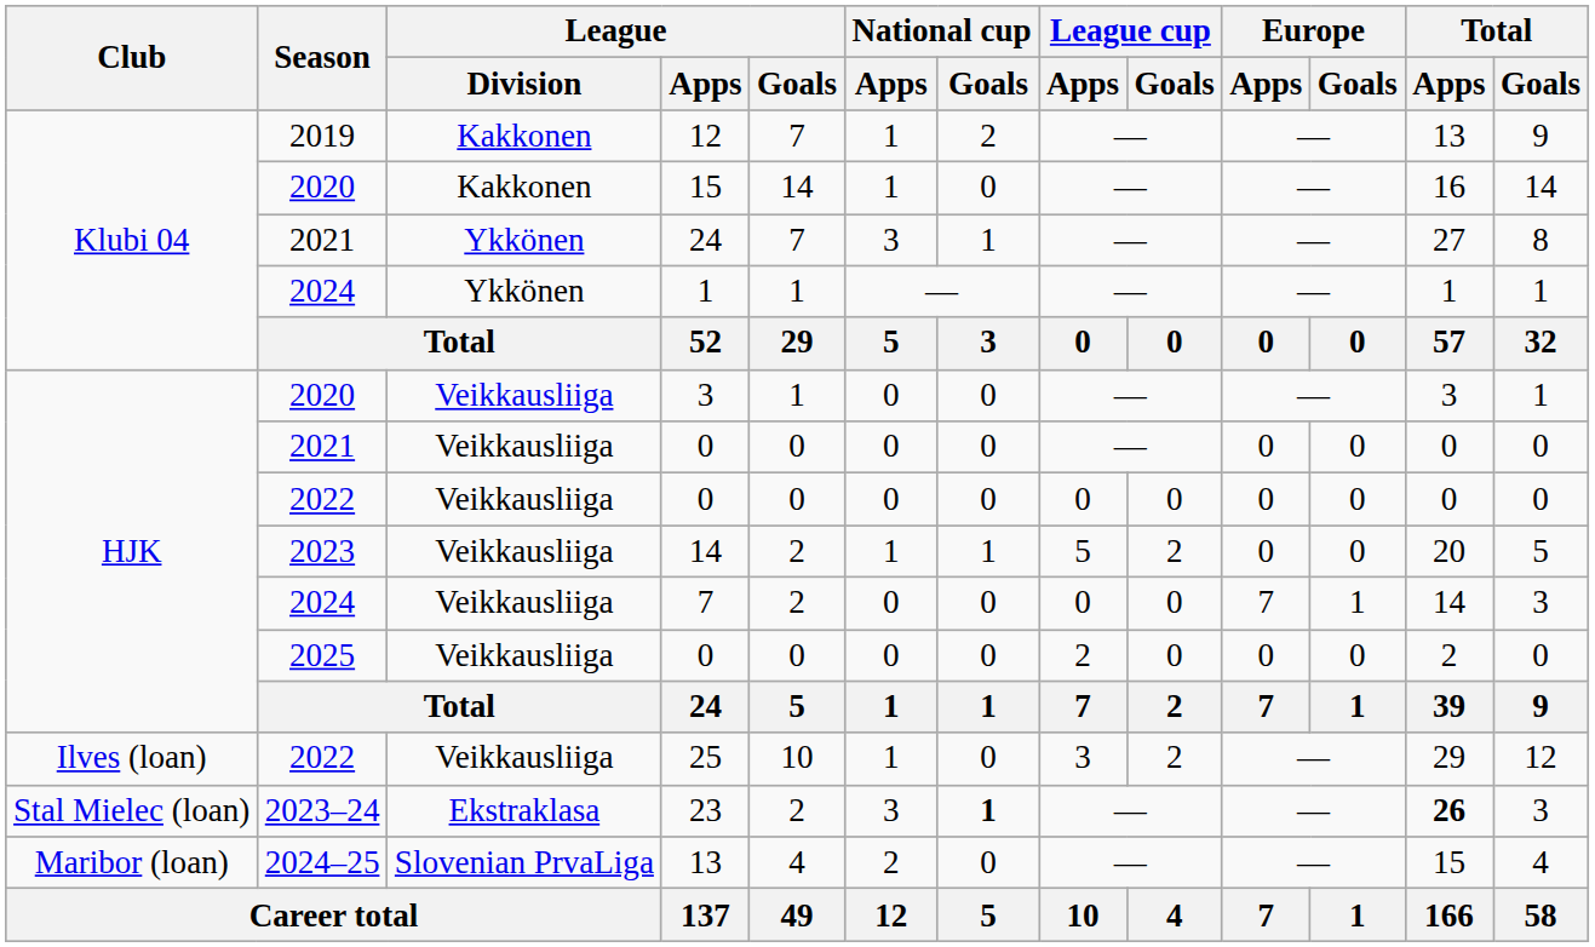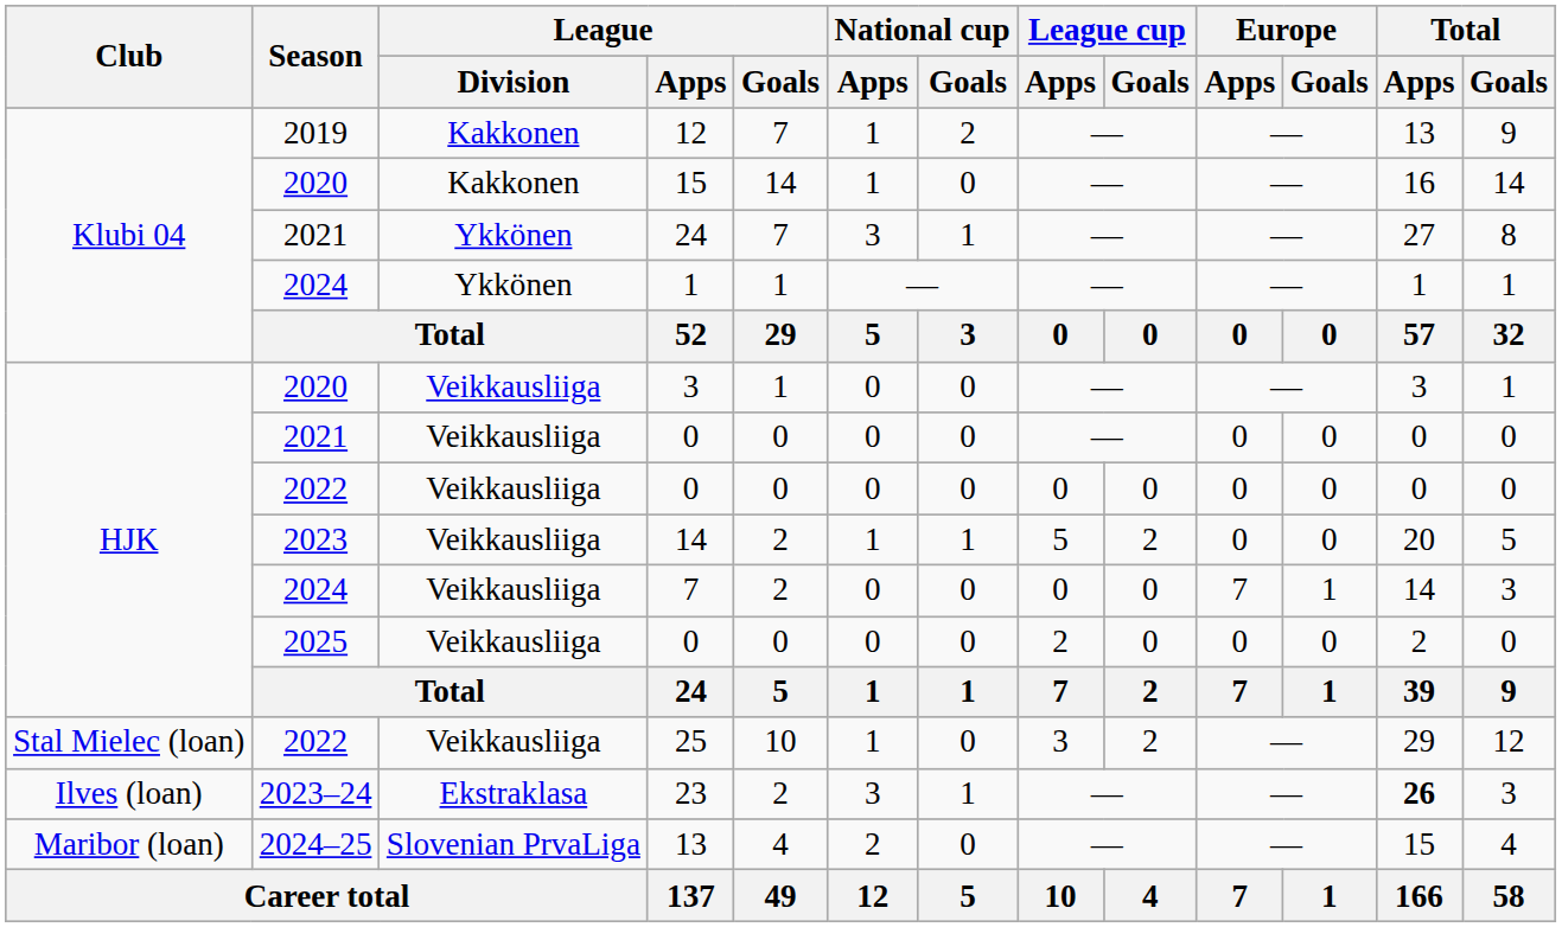 <table class="wikitable" style="text-align: center">
 <tr>
 <th rowspan="2">Club</th>
 <th rowspan="2">Season</th>
 <th colspan="3">League</th>
 <th colspan="2">National cup</th>
 <th colspan="2"><a href='#'>League cup</a></th>
 <th colspan="2">Europe</th>
 <th colspan="2">Total</th>
 </tr>
 <tr>
 <th>Division</th>
 <th>Apps</th>
 <th>Goals</th>
 <th>Apps</th>
 <th>Goals</th>
 <th>Apps</th>
 <th>Goals</th>
 <th>Apps</th>
 <th>Goals</th>
 <th>Apps</th>
 <th>Goals</th>
 </tr>
 <tr>
 <td rowspan="5"><a href='#'>Klubi 04</a></td>
 <td>2019</td>
 <td><a href='#'>Kakkonen</a></td>
 <td>12</td>
 <td>7</td>
 <td>1</td>
 <td>2</td>
 <td colspan="2">—</td>
 <td colspan="2">—</td>
 <td>13</td>
 <td>9</td>
 </tr>
 <tr>
 <td><a href='#'>2020</a></td>
 <td>Kakkonen</td>
 <td>15</td>
 <td>14</td>
 <td>1</td>
 <td>0</td>
 <td colspan="2">—</td>
 <td colspan="2">—</td>
 <td>16</td>
 <td>14</td>
 </tr>
 <tr>
 <td>2021</td>
 <td><a href='#'>Ykkönen</a></td>
 <td>24</td>
 <td>7</td>
 <td>3</td>
 <td>1</td>
 <td colspan="2">—</td>
 <td colspan="2">—</td>
 <td>27</td>
 <td>8</td>
 </tr>
 <tr>
 <td><a href='#'>2024</a></td>
 <td>Ykkönen</td>
 <td>1</td>
 <td>1</td>
 <td colspan="2">—</td>
 <td colspan="2">—</td>
 <td colspan="2">—</td>
 <td>1</td>
 <td>1</td>
 </tr>
 <tr>
 <th colspan=2>Total</th>
 <th>52</th>
 <th>29</th>
 <th>5</th>
 <th>3</th>
 <th>0</th>
 <th>0</th>
 <th>0</th>
 <th>0</th>
 <th>57</th>
 <th>32</th>
 </tr>
 <tr>
 <td rowspan="7"><a href='#'>HJK</a></td>
 <td><a href='#'>2020</a></td>
 <td><a href='#'>Veikkausliiga</a></td>
 <td>3</td>
 <td>1</td>
 <td>0</td>
 <td>0</td>
 <td colspan="2">—</td>
 <td colspan="2">—</td>
 <td>3</td>
 <td>1</td>
 </tr>
 <tr>
 <td><a href='#'>2021</a></td>
 <td>Veikkausliiga</td>
 <td>0</td>
 <td>0</td>
 <td>0</td>
 <td>0</td>
 <td colspan="2">—</td>
 <td>0</td>
 <td>0</td>
 <td>0</td>
 <td>0</td>
 </tr>
 <tr>
 <td><a href='#'>2022</a></td>
 <td>Veikkausliiga</td>
 <td>0</td>
 <td>0</td>
 <td>0</td>
 <td>0</td>
 <td>0</td>
 <td>0</td>
 <td>0</td>
 <td>0</td>
 <td>0</td>
 <td>0</td>
 </tr>
 <tr>
 <td><a href='#'>2023</a></td>
 <td>Veikkausliiga</td>
 <td>14</td>
 <td>2</td>
 <td>1</td>
 <td>1</td>
 <td>5</td>
 <td>2</td>
 <td>0</td>
 <td>0</td>
 <td>20</td>
 <td>5</td>
 </tr>
 <tr>
 <td><a href='#'>2024</a></td>
 <td>Veikkausliiga</td>
 <td>7</td>
 <td>2</td>
 <td>0</td>
 <td>0</td>
 <td>0</td>
 <td>0</td>
 <td>7</td>
 <td>1</td>
 <td>14</td>
 <td>3</td>
 </tr>
 <tr>
 <td><a href='#'>2025</a></td>
 <td>Veikkausliiga</td>
 <td>0</td>
 <td>0</td>
 <td>0</td>
 <td>0</td>
 <td>2</td>
 <td>0</td>
 <td>0</td>
 <td>0</td>
 <td>2</td>
 <td>0</td>
 </tr>
 <tr>
 <th colspan=2>Total</th>
 <th>24</th>
 <th>5</th>
 <th>1</th>
 <th>1</th>
 <th>7</th>
 <th>2</th>
 <th>7</th>
 <th>1</th>
 <th>39</th>
 <th>9</th>
 </tr>
 <tr>
-<td><a href='#'>Ilves</a> (loan)</td>
+<td><a href='#'>Stal Mielec</a> (loan)</td>
 <td><a href='#'>2022</a></td>
 <td>Veikkausliiga</td>
 <td>25</td>
 <td>10</td>
 <td>1</td>
 <td>0</td>
 <td>3</td>
 <td>2</td>
 <td colspan="2">—</td>
 <td>29</td>
 <td>12</td>
 </tr>
 <tr>
-<td><a href='#'>Stal Mielec</a> (loan)</td>
+<td><a href='#'>Ilves</a> (loan)</td>
 <td><a href='#'>2023–24</a></td>
 <td><a href='#'>Ekstraklasa</a></td>
 <td>23</td>
 <td>2</td>
 <td>3</td>
-<td><strong>1</strong></td>
+<td>1</td>
 <td colspan="2">—</td>
 <td colspan="2">—</td>
 <td><strong>26</strong></td>
 <td>3</td>
 </tr>
 <tr>
 <td><a href='#'>Maribor</a> (loan)</td>
 <td><a href='#'>2024–25</a></td>
 <td><a href='#'>Slovenian PrvaLiga</a></td>
 <td>13</td>
 <td>4</td>
 <td>2</td>
 <td>0</td>
 <td colspan="2">—</td>
 <td colspan="2">—</td>
 <td>15</td>
 <td>4</td>
 </tr>
 <tr>
 <th colspan=3>Career total</th>
 <th>137</th>
 <th>49</th>
 <th>12</th>
 <th>5</th>
 <th>10</th>
 <th>4</th>
 <th>7</th>
 <th>1</th>
 <th>166</th>
 <th>58</th>
 </tr>
 </table>
